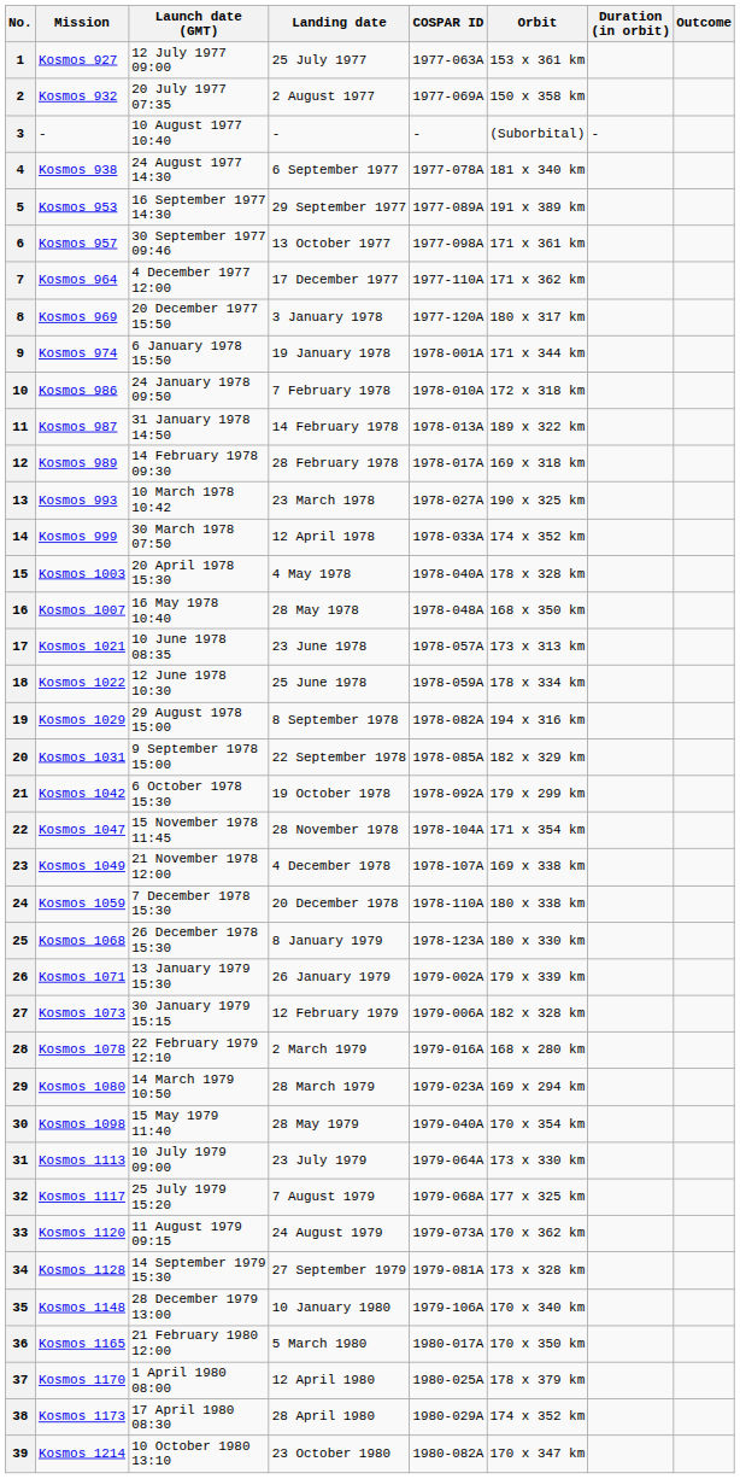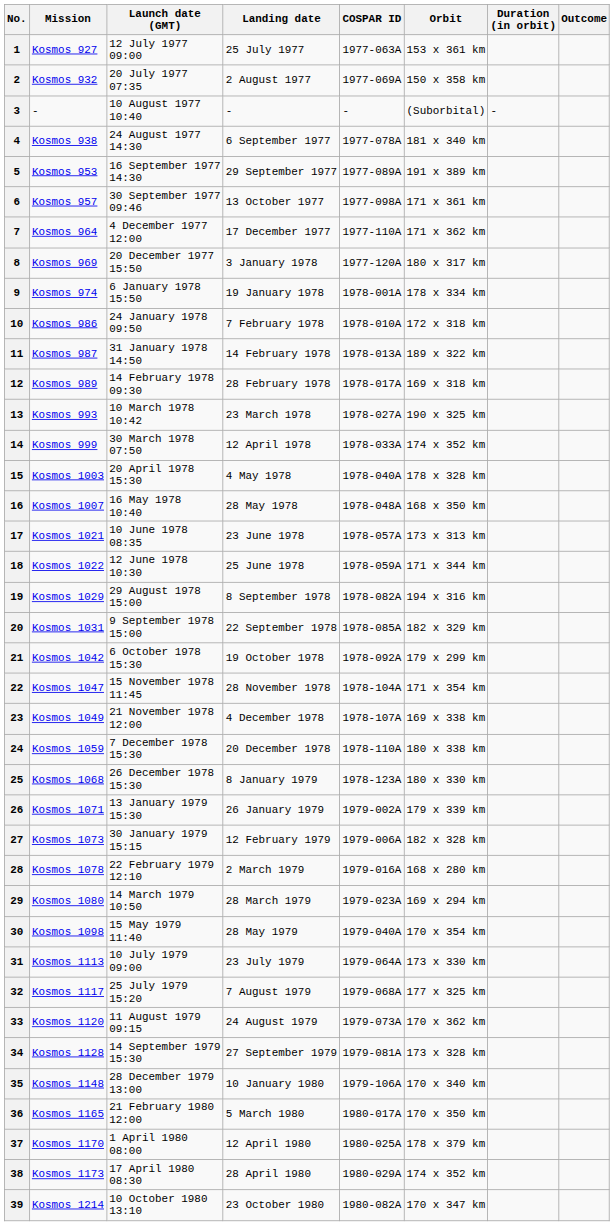 <table class="wikitable sortable">
 <tr>
 <th>No.</th>
 <th>Mission</th>
 <th>Launch date<br>(GMT)</th>
 <th>Landing date</th>
 <th>COSPAR ID</th>
 <th>Orbit</th>
 <th>Duration<br>(in orbit)</th>
 <th>Outcome</th>
 </tr>
 <tr>
 <th>1</th>
 <td><a href='#'>Kosmos 927</a></td>
 <td>12 July 1977<br>09:00</td>
 <td>25 July 1977</td>
 <td>1977-063A</td>
 <td>153 x 361 km</td>
 <td></td>
 <td></td>
 </tr>
 <tr>
 <th>2</th>
 <td><a href='#'>Kosmos 932</a></td>
 <td>20 July 1977<br>07:35</td>
 <td>2 August 1977</td>
 <td>1977-069A</td>
 <td>150 x 358 km</td>
 <td></td>
 <td></td>
 </tr>
 <tr>
 <th>3</th>
 <td>-</td>
 <td>10 August 1977<br>10:40</td>
 <td>-</td>
 <td>-</td>
 <td>(Suborbital)</td>
 <td>-</td>
 <td></td>
 </tr>
 <tr>
 <th>4</th>
 <td><a href='#'>Kosmos 938</a></td>
 <td>24 August 1977<br>14:30</td>
 <td>6 September 1977</td>
 <td>1977-078A</td>
 <td>181 x 340 km</td>
 <td></td>
 <td></td>
 </tr>
 <tr>
 <th>5</th>
 <td><a href='#'>Kosmos 953</a></td>
 <td>16 September 1977<br>14:30</td>
 <td>29 September 1977</td>
 <td>1977-089A</td>
 <td>191 x 389 km</td>
 <td></td>
 <td></td>
 </tr>
 <tr>
 <th>6</th>
 <td><a href='#'>Kosmos 957</a></td>
 <td>30 September 1977<br>09:46</td>
 <td>13 October 1977</td>
 <td>1977-098A</td>
 <td>171 x 361 km</td>
 <td></td>
 <td></td>
 </tr>
 <tr>
 <th>7</th>
 <td><a href='#'>Kosmos 964</a></td>
 <td>4 December 1977<br>12:00</td>
 <td>17 December 1977</td>
 <td>1977-110A</td>
 <td>171 x 362 km</td>
 <td></td>
 <td></td>
 </tr>
 <tr>
 <th>8</th>
 <td><a href='#'>Kosmos 969</a></td>
 <td>20 December 1977<br>15:50</td>
 <td>3 January 1978</td>
 <td>1977-120A</td>
 <td>180 x 317 km</td>
 <td></td>
 <td></td>
 </tr>
 <tr>
 <th>9</th>
 <td><a href='#'>Kosmos 974</a></td>
 <td>6 January 1978<br>15:50</td>
 <td>19 January 1978</td>
 <td>1978-001A</td>
-<td>171 x 344 km</td>
+<td>178 x 334 km</td>
 <td></td>
 <td></td>
 </tr>
 <tr>
 <th>10</th>
 <td><a href='#'>Kosmos 986</a></td>
 <td>24 January 1978<br>09:50</td>
 <td>7 February 1978</td>
 <td>1978-010A</td>
 <td>172 x 318 km</td>
 <td></td>
 <td></td>
 </tr>
 <tr>
 <th>11</th>
 <td><a href='#'>Kosmos 987</a></td>
 <td>31 January 1978<br>14:50</td>
 <td>14 February 1978</td>
 <td>1978-013A</td>
 <td>189 x 322 km</td>
 <td></td>
 <td></td>
 </tr>
 <tr>
 <th>12</th>
 <td><a href='#'>Kosmos 989</a></td>
 <td>14 February 1978<br>09:30</td>
 <td>28 February 1978</td>
 <td>1978-017A</td>
 <td>169 x 318 km</td>
 <td></td>
 <td></td>
 </tr>
 <tr>
 <th>13</th>
 <td><a href='#'>Kosmos 993</a></td>
 <td>10 March 1978<br>10:42</td>
 <td>23 March 1978</td>
 <td>1978-027A</td>
 <td>190 x 325 km</td>
 <td></td>
 <td></td>
 </tr>
 <tr>
 <th>14</th>
 <td><a href='#'>Kosmos 999</a></td>
 <td>30 March 1978<br>07:50</td>
 <td>12 April 1978</td>
 <td>1978-033A</td>
 <td>174 x 352 km</td>
 <td></td>
 <td></td>
 </tr>
 <tr>
 <th>15</th>
 <td><a href='#'>Kosmos 1003</a></td>
 <td>20 April 1978<br>15:30</td>
 <td>4 May 1978</td>
 <td>1978-040A</td>
 <td>178 x 328 km</td>
 <td></td>
 <td></td>
 </tr>
 <tr>
 <th>16</th>
 <td><a href='#'>Kosmos 1007</a></td>
 <td>16 May 1978<br>10:40</td>
 <td>28 May 1978</td>
 <td>1978-048A</td>
 <td>168 x 350 km</td>
 <td></td>
 <td></td>
 </tr>
 <tr>
 <th>17</th>
 <td><a href='#'>Kosmos 1021</a></td>
 <td>10 June 1978<br>08:35</td>
 <td>23 June 1978</td>
 <td>1978-057A</td>
 <td>173 x 313 km</td>
 <td></td>
 <td></td>
 </tr>
 <tr>
 <th>18</th>
 <td><a href='#'>Kosmos 1022</a></td>
 <td>12 June 1978<br>10:30</td>
 <td>25 June 1978</td>
 <td>1978-059A</td>
-<td>178 x 334 km</td>
+<td>171 x 344 km</td>
 <td></td>
 <td></td>
 </tr>
 <tr>
 <th>19</th>
 <td><a href='#'>Kosmos 1029</a></td>
 <td>29 August 1978<br>15:00</td>
 <td>8 September 1978</td>
 <td>1978-082A</td>
 <td>194 x 316 km</td>
 <td></td>
 <td></td>
 </tr>
 <tr>
 <th>20</th>
 <td><a href='#'>Kosmos 1031</a></td>
 <td>9 September 1978<br>15:00</td>
 <td>22 September 1978</td>
 <td>1978-085A</td>
 <td>182 x 329 km</td>
 <td></td>
 <td></td>
 </tr>
 <tr>
 <th>21</th>
 <td><a href='#'>Kosmos 1042</a></td>
 <td>6 October 1978<br>15:30</td>
 <td>19 October 1978</td>
 <td>1978-092A</td>
 <td>179 x 299 km</td>
 <td></td>
 <td></td>
 </tr>
 <tr>
 <th>22</th>
 <td><a href='#'>Kosmos 1047</a></td>
 <td>15 November 1978<br>11:45</td>
 <td>28 November 1978</td>
 <td>1978-104A</td>
 <td>171 x 354 km</td>
 <td></td>
 <td></td>
 </tr>
 <tr>
 <th>23</th>
 <td><a href='#'>Kosmos 1049</a></td>
 <td>21 November 1978<br>12:00</td>
 <td>4 December 1978</td>
 <td>1978-107A</td>
 <td>169 x 338 km</td>
 <td></td>
 <td></td>
 </tr>
 <tr>
 <th>24</th>
 <td><a href='#'>Kosmos 1059</a></td>
 <td>7 December 1978<br>15:30</td>
 <td>20 December 1978</td>
 <td>1978-110A</td>
 <td>180 x 338 km</td>
 <td></td>
 <td></td>
 </tr>
 <tr>
 <th>25</th>
 <td><a href='#'>Kosmos 1068</a></td>
 <td>26 December 1978<br>15:30</td>
 <td>8 January 1979</td>
 <td>1978-123A</td>
 <td>180 x 330 km</td>
 <td></td>
 <td></td>
 </tr>
 <tr>
 <th>26</th>
 <td><a href='#'>Kosmos 1071</a></td>
 <td>13 January 1979<br>15:30</td>
 <td>26 January 1979</td>
 <td>1979-002A</td>
 <td>179 x 339 km</td>
 <td></td>
 <td></td>
 </tr>
 <tr>
 <th>27</th>
 <td><a href='#'>Kosmos 1073</a></td>
 <td>30 January 1979<br>15:15</td>
 <td>12 February 1979</td>
 <td>1979-006A</td>
 <td>182 x 328 km</td>
 <td></td>
 <td></td>
 </tr>
 <tr>
 <th>28</th>
 <td><a href='#'>Kosmos 1078</a></td>
 <td>22 February 1979<br>12:10</td>
 <td>2 March 1979</td>
 <td>1979-016A</td>
 <td>168 x 280 km</td>
 <td></td>
 <td></td>
 </tr>
 <tr>
 <th>29</th>
 <td><a href='#'>Kosmos 1080</a></td>
 <td>14 March 1979<br>10:50</td>
 <td>28 March 1979</td>
 <td>1979-023A</td>
 <td>169 x 294 km</td>
 <td></td>
 <td></td>
 </tr>
 <tr>
 <th>30</th>
 <td><a href='#'>Kosmos 1098</a></td>
 <td>15 May 1979<br>11:40</td>
 <td>28 May 1979</td>
 <td>1979-040A</td>
 <td>170 x 354 km</td>
 <td></td>
 <td></td>
 </tr>
 <tr>
 <th>31</th>
 <td><a href='#'>Kosmos 1113</a></td>
 <td>10 July 1979<br>09:00</td>
 <td>23 July 1979</td>
 <td>1979-064A</td>
 <td>173 x 330 km</td>
 <td></td>
 <td></td>
 </tr>
 <tr>
 <th>32</th>
 <td><a href='#'>Kosmos 1117</a></td>
 <td>25 July 1979<br>15:20</td>
 <td>7 August 1979</td>
 <td>1979-068A</td>
 <td>177 x 325 km</td>
 <td></td>
 <td></td>
 </tr>
 <tr>
 <th>33</th>
 <td><a href='#'>Kosmos 1120</a></td>
 <td>11 August 1979<br>09:15</td>
 <td>24 August 1979</td>
 <td>1979-073A</td>
 <td>170 x 362 km</td>
 <td></td>
 <td></td>
 </tr>
 <tr>
 <th>34</th>
 <td><a href='#'>Kosmos 1128</a></td>
 <td>14 September 1979<br>15:30</td>
 <td>27 September 1979</td>
 <td>1979-081A</td>
 <td>173 x 328 km</td>
 <td></td>
 <td></td>
 </tr>
 <tr>
 <th>35</th>
 <td><a href='#'>Kosmos 1148</a></td>
 <td>28 December 1979<br>13:00</td>
 <td>10 January 1980</td>
 <td>1979-106A</td>
 <td>170 x 340 km</td>
 <td></td>
 <td></td>
 </tr>
 <tr>
 <th>36</th>
 <td><a href='#'>Kosmos 1165</a></td>
 <td>21 February 1980<br>12:00</td>
 <td>5 March 1980</td>
 <td>1980-017A</td>
 <td>170 x 350 km</td>
 <td></td>
 <td></td>
 </tr>
 <tr>
 <th>37</th>
 <td><a href='#'>Kosmos 1170</a></td>
 <td>1 April 1980<br>08:00</td>
 <td>12 April 1980</td>
 <td>1980-025A</td>
 <td>178 x 379 km</td>
 <td></td>
 <td></td>
 </tr>
 <tr>
 <th>38</th>
 <td><a href='#'>Kosmos 1173</a></td>
 <td>17 April 1980<br>08:30</td>
 <td>28 April 1980</td>
 <td>1980-029A</td>
 <td>174 x 352 km</td>
 <td></td>
 <td></td>
 </tr>
 <tr>
 <th>39</th>
 <td><a href='#'>Kosmos 1214</a></td>
 <td>10 October 1980<br>13:10</td>
 <td>23 October 1980</td>
 <td>1980-082A</td>
 <td>170 x 347 km</td>
 <td></td>
 <td></td>
 </tr>
 </table>
